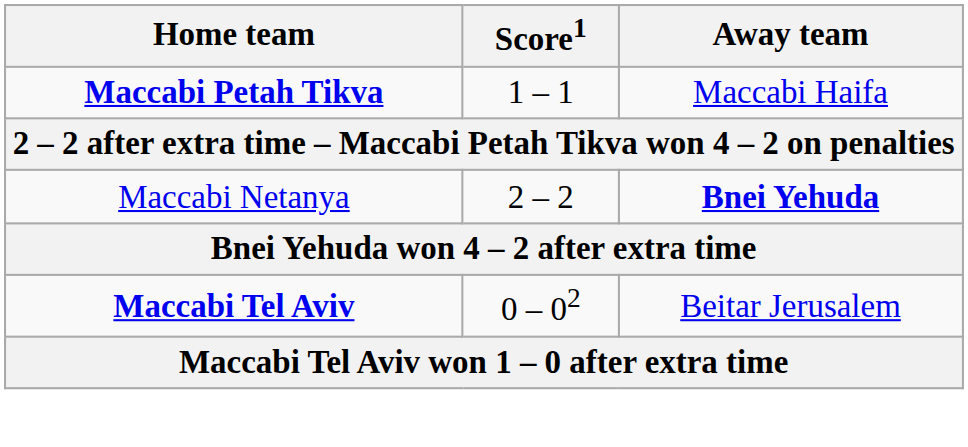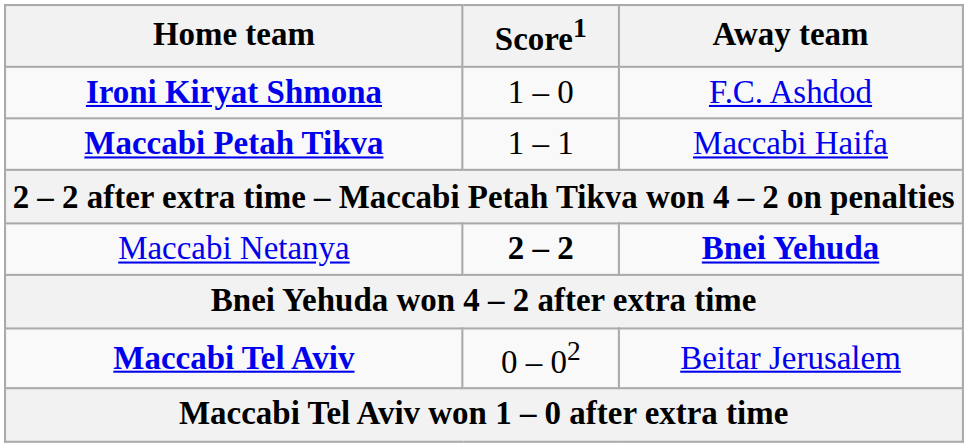 <table class="wikitable" style="text-align: center">
 <tr>
 <th>Home team</th>
 <th>Score<sup>1</sup></th>
 <th>Away team</th>
+</tr>
+<tr>
+<td><strong><a href='#'>Ironi Kiryat Shmona</a></strong></td>
+<td>1 – 0</td>
+<td><a href='#'>F.C. Ashdod</a></td>
 </tr>
 <tr>
 <td><strong><a href='#'>Maccabi Petah Tikva</a></strong></td>
 <td>1 – 1</td>
 <td><a href='#'>Maccabi Haifa</a></td>
 </tr>
 <tr>
 <th colspan="3">2 – 2 after extra time – Maccabi Petah Tikva won 4 – 2 on penalties</th>
 </tr>
 <tr>
 <td><a href='#'>Maccabi Netanya</a></td>
-<td>2 – 2</td>
+<td><strong>2 – 2</strong></td>
 <td><strong><a href='#'>Bnei Yehuda</a></strong></td>
 </tr>
 <tr>
 <th colspan="3">Bnei Yehuda won 4 – 2 after extra time</th>
 </tr>
 <tr>
 <td><strong><a href='#'>Maccabi Tel Aviv</a></strong></td>
 <td>0 – 0<sup>2</sup></td>
 <td><a href='#'>Beitar Jerusalem</a></td>
 </tr>
 <tr>
 <th colspan="3">Maccabi Tel Aviv won 1 – 0 after extra time</th>
 </tr>
 </table>
